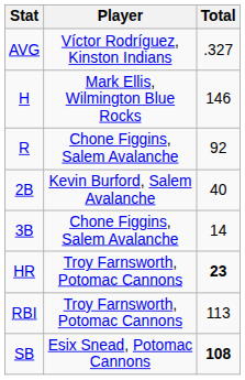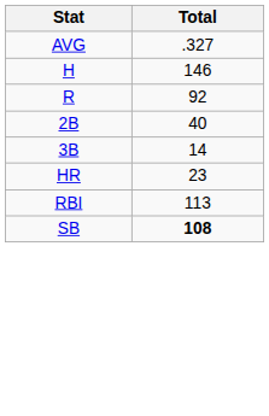 <table class="wikitable" width="40%" style="text-align:center;">
 <tr>
 <th width="5%">Stat</th>
-<th width="60%">Player</th>
 <th width="5%">Total</th>
 </tr>
 <tr>
 <td><a href='#'>AVG</a></td>
-<td><a href='#'>Víctor Rodríguez</a>, <a href='#'>Kinston Indians</a></td>
 <td>.327</td>
 </tr>
 <tr>
 <td><a href='#'>H</a></td>
-<td><a href='#'>Mark Ellis</a>, <a href='#'>Wilmington Blue Rocks</a></td>
 <td>146</td>
 </tr>
 <tr>
 <td><a href='#'>R</a></td>
-<td><a href='#'>Chone Figgins</a>, <a href='#'>Salem Avalanche</a></td>
 <td>92</td>
 </tr>
 <tr>
 <td><a href='#'>2B</a></td>
-<td><a href='#'>Kevin Burford</a>, <a href='#'>Salem Avalanche</a></td>
 <td>40</td>
 </tr>
 <tr>
 <td><a href='#'>3B</a></td>
-<td><a href='#'>Chone Figgins</a>, <a href='#'>Salem Avalanche</a></td>
 <td>14</td>
 </tr>
 <tr>
 <td><a href='#'>HR</a></td>
-<td><a href='#'>Troy Farnsworth</a>, <a href='#'>Potomac Cannons</a></td>
-<td><strong>23</strong></td>
+<td>23</td>
 </tr>
 <tr>
 <td><a href='#'>RBI</a></td>
-<td><a href='#'>Troy Farnsworth</a>, <a href='#'>Potomac Cannons</a></td>
 <td>113</td>
 </tr>
 <tr>
 <td><a href='#'>SB</a></td>
-<td><a href='#'>Esix Snead</a>, <a href='#'>Potomac Cannons</a></td>
 <td><strong>108</strong></td>
 </tr>
 </table>
